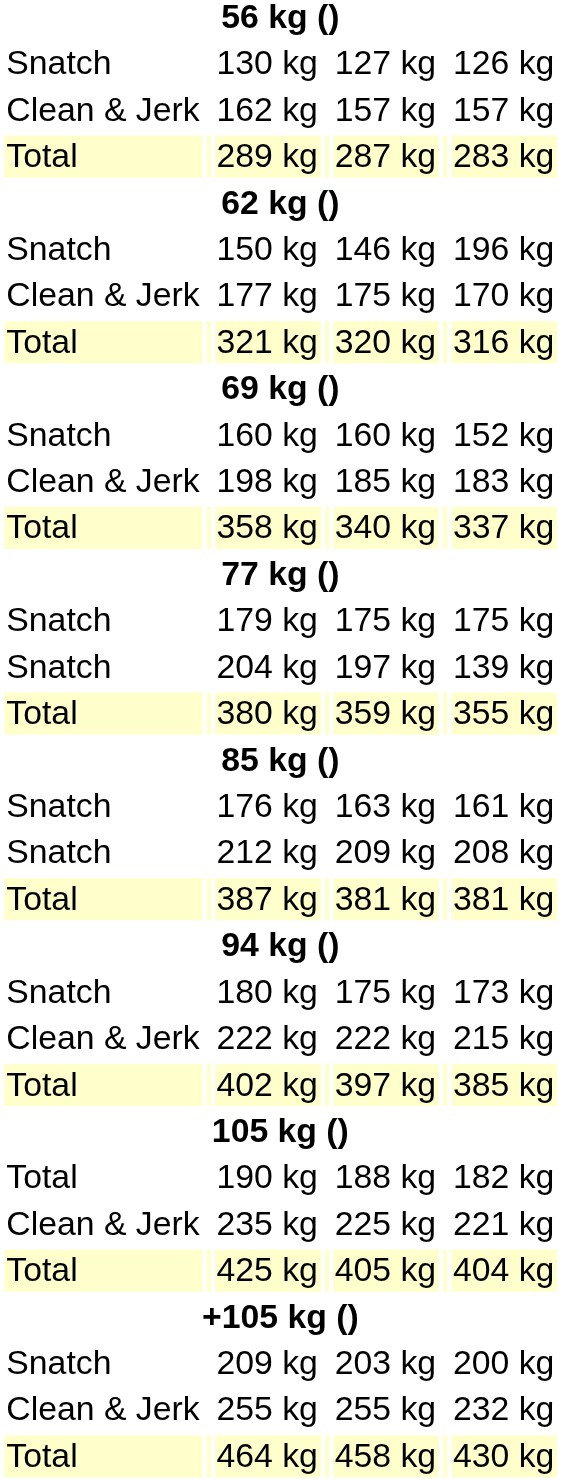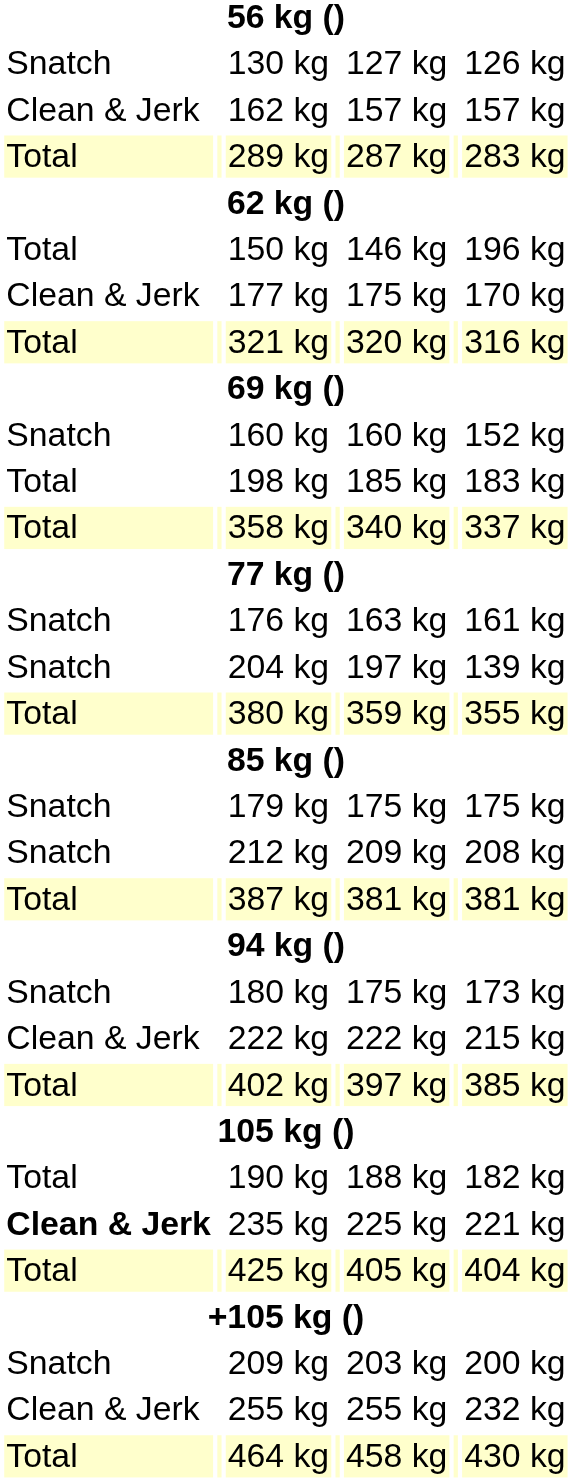 <table>
 <tr>
 <th colspan=7>56 kg ()</th>
 </tr>
 <tr>
 <td>Snatch</td>
 <td></td>
 <td>130 kg</td>
 <td></td>
 <td>127 kg</td>
 <td></td>
 <td>126 kg</td>
 </tr>
 <tr>
 <td>Clean & Jerk</td>
 <td></td>
 <td>162 kg</td>
 <td></td>
 <td>157 kg</td>
 <td></td>
 <td>157 kg</td>
 </tr>
 <tr bgcolor=ffffcc>
 <td>Total</td>
 <td></td>
 <td>289 kg</td>
 <td></td>
 <td>287 kg</td>
 <td></td>
 <td>283 kg</td>
 </tr>
 <tr>
 <th colspan=7>62 kg ()</th>
 </tr>
 <tr>
-<td>Snatch</td>
+<td>Total</td>
 <td></td>
 <td>150 kg</td>
 <td></td>
 <td>146 kg</td>
 <td></td>
 <td>196 kg</td>
 </tr>
 <tr>
 <td>Clean & Jerk</td>
 <td></td>
 <td>177 kg</td>
 <td></td>
 <td>175 kg</td>
 <td></td>
 <td>170 kg</td>
 </tr>
 <tr bgcolor=ffffcc>
 <td>Total</td>
 <td></td>
 <td>321 kg</td>
 <td></td>
 <td>320 kg</td>
 <td></td>
 <td>316 kg</td>
 </tr>
 <tr>
 <th colspan=7>69 kg ()</th>
 </tr>
 <tr>
 <td>Snatch</td>
 <td></td>
 <td>160 kg</td>
 <td></td>
 <td>160 kg</td>
 <td></td>
 <td>152 kg</td>
 </tr>
 <tr>
-<td>Clean & Jerk</td>
+<td>Total</td>
 <td></td>
 <td>198 kg<br></td>
 <td></td>
 <td>185 kg</td>
 <td></td>
 <td>183 kg</td>
 </tr>
 <tr bgcolor=ffffcc>
 <td>Total</td>
 <td></td>
 <td>358 kg<br></td>
 <td></td>
 <td>340 kg</td>
 <td></td>
 <td>337 kg</td>
 </tr>
 <tr>
 <th colspan=7>77 kg ()</th>
 </tr>
 <tr>
 <td>Snatch</td>
 <td></td>
-<td>179 kg</td>
+<td>176 kg<br></td>
 <td></td>
-<td>175 kg</td>
+<td>163 kg</td>
 <td></td>
-<td>175 kg</td>
+<td>161 kg</td>
 </tr>
 <tr>
 <td>Snatch</td>
 <td></td>
 <td>204 kg</td>
 <td></td>
 <td>197 kg</td>
 <td></td>
 <td>139 kg</td>
 </tr>
 <tr bgcolor=ffffcc>
 <td>Total</td>
 <td></td>
 <td>380 kg<br></td>
 <td></td>
 <td>359 kg</td>
 <td></td>
 <td>355 kg</td>
 </tr>
 <tr>
 <th colspan=7>85 kg ()</th>
 </tr>
 <tr>
 <td>Snatch</td>
 <td></td>
-<td>176 kg<br></td>
+<td>179 kg</td>
 <td></td>
-<td>163 kg</td>
+<td>175 kg</td>
 <td></td>
-<td>161 kg</td>
+<td>175 kg</td>
 </tr>
 <tr>
 <td>Snatch</td>
 <td></td>
 <td>212 kg</td>
 <td></td>
 <td>209 kg</td>
 <td></td>
 <td>208 kg</td>
 </tr>
 <tr bgcolor=ffffcc>
 <td>Total</td>
 <td></td>
 <td>387 kg</td>
 <td></td>
 <td>381 kg</td>
 <td></td>
 <td>381 kg</td>
 </tr>
 <tr>
 <th colspan=7>94 kg ()</th>
 </tr>
 <tr>
 <td>Snatch</td>
 <td></td>
 <td>180 kg</td>
 <td></td>
 <td>175 kg</td>
 <td></td>
 <td>173 kg</td>
 </tr>
 <tr>
 <td>Clean & Jerk</td>
 <td></td>
 <td>222 kg</td>
 <td></td>
 <td>222 kg</td>
 <td></td>
 <td>215 kg</td>
 </tr>
 <tr bgcolor=ffffcc>
 <td>Total</td>
 <td></td>
 <td>402 kg</td>
 <td></td>
 <td>397 kg</td>
 <td></td>
 <td>385 kg</td>
 </tr>
 <tr>
 <th colspan=7>105 kg ()</th>
 </tr>
 <tr>
 <td>Total</td>
 <td></td>
 <td>190 kg</td>
 <td></td>
 <td>188 kg</td>
 <td></td>
 <td>182 kg</td>
 </tr>
 <tr>
-<td>Clean & Jerk</td>
+<td><strong>Clean & Jerk</strong></td>
 <td></td>
 <td>235 kg</td>
 <td></td>
 <td>225 kg</td>
 <td></td>
 <td>221 kg</td>
 </tr>
 <tr bgcolor=ffffcc>
 <td>Total</td>
 <td></td>
 <td>425 kg</td>
 <td></td>
 <td>405 kg</td>
 <td></td>
 <td>404 kg</td>
 </tr>
 <tr>
 <th colspan=7>+105 kg ()</th>
 </tr>
 <tr>
 <td>Snatch</td>
 <td></td>
 <td>209 kg</td>
 <td></td>
 <td>203 kg</td>
 <td></td>
 <td>200 kg</td>
 </tr>
 <tr>
 <td>Clean & Jerk</td>
 <td></td>
 <td>255 kg</td>
 <td></td>
 <td>255 kg</td>
 <td></td>
 <td>232 kg</td>
 </tr>
 <tr bgcolor=ffffcc>
 <td>Total</td>
 <td></td>
 <td>464 kg</td>
 <td></td>
 <td>458 kg</td>
 <td></td>
 <td>430 kg</td>
 </tr>
 </table>
